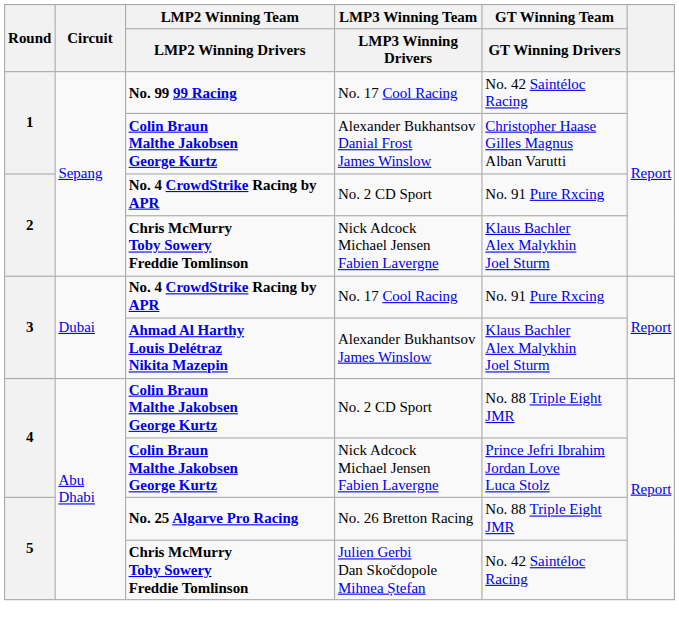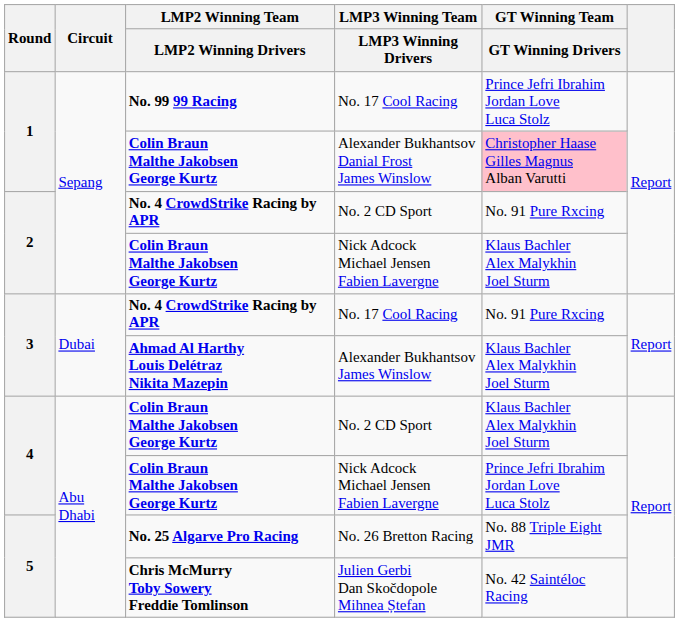 <table class="wikitable" style="font-size:85%;">
 <tr>
 <th rowspan=2>Round</th>
 <th rowspan=2>Circuit</th>
 <th>LMP2 Winning Team</th>
 <th>LMP3 Winning Team</th>
 <th>GT Winning Team</th>
 <th rowspan=2></th>
 </tr>
 <tr>
 <th>LMP2 Winning Drivers</th>
 <th>LMP3 Winning Drivers</th>
 <th>GT Winning Drivers</th>
 </tr>
 <tr>
 <th rowspan=2>1</th>
 <td rowspan=4> <a href='#'>Sepang</a></td>
 <td><strong> No. 99 <a href='#'>99 Racing</a></strong></td>
 <td> No. 17 <a href='#'>Cool Racing</a></td>
-<td> No. 42 <a href='#'>Saintéloc Racing</a></td>
+<td> <a href='#'>Prince Jefri Ibrahim</a><br> <a href='#'>Jordan Love</a><br> <a href='#'>Luca Stolz</a></td>
 <td rowspan=4 align=center><a href='#'>Report</a></td>
 </tr>
 <tr>
 <td><strong> <a href='#'>Colin Braun</a><br> <a href='#'>Malthe Jakobsen</a><br> <a href='#'>George Kurtz</a></strong></td>
 <td> Alexander Bukhantsov<br> <a href='#'>Danial Frost</a><br> <a href='#'>James Winslow</a></td>
-<td> <a href='#'>Christopher Haase</a><br> <a href='#'>Gilles Magnus</a><br> Alban Varutti</td>
+<td style="background: pink;"> <a href='#'>Christopher Haase</a><br> <a href='#'>Gilles Magnus</a><br> Alban Varutti</td>
 </tr>
 <tr>
 <th rowspan=2>2</th>
 <td><strong> No. 4 <a href='#'>CrowdStrike</a> Racing by <a href='#'>APR</a></strong></td>
 <td> No. 2 CD Sport</td>
 <td> No. 91 <a href='#'>Pure Rxcing</a></td>
 </tr>
 <tr>
-<td><strong> Chris McMurry<br> <a href='#'>Toby Sowery</a><br> Freddie Tomlinson</strong></td>
+<td><strong> <a href='#'>Colin Braun</a><br> <a href='#'>Malthe Jakobsen</a><br> <a href='#'>George Kurtz</a></strong></td>
 <td> Nick Adcock<br> Michael Jensen<br> <a href='#'>Fabien Lavergne</a></td>
 <td> <a href='#'>Klaus Bachler</a><br> <a href='#'>Alex Malykhin</a><br> <a href='#'>Joel Sturm</a></td>
 </tr>
 <tr>
 <th rowspan=2>3</th>
 <td rowspan=2> <a href='#'>Dubai</a></td>
 <td><strong> No. 4 <a href='#'>CrowdStrike</a> Racing by <a href='#'>APR</a></strong></td>
 <td> No. 17 <a href='#'>Cool Racing</a></td>
 <td> No. 91 <a href='#'>Pure Rxcing</a></td>
 <td rowspan=2 align=center><a href='#'>Report</a></td>
 </tr>
 <tr>
 <td><strong> <a href='#'>Ahmad Al Harthy</a><br> <a href='#'>Louis Delétraz</a><br> <a href='#'>Nikita Mazepin</a></strong></td>
 <td> Alexander Bukhantsov<br> <a href='#'>James Winslow</a></td>
 <td> <a href='#'>Klaus Bachler</a><br> <a href='#'>Alex Malykhin</a><br> <a href='#'>Joel Sturm</a></td>
 </tr>
 <tr>
 <th rowspan=2>4</th>
 <td rowspan=4> <a href='#'>Abu Dhabi</a></td>
 <td><strong> <a href='#'>Colin Braun</a><br> <a href='#'>Malthe Jakobsen</a><br> <a href='#'>George Kurtz</a></strong></td>
 <td> No. 2 CD Sport</td>
-<td> No. 88 <a href='#'>Triple Eight JMR</a></td>
+<td> <a href='#'>Klaus Bachler</a><br> <a href='#'>Alex Malykhin</a><br> <a href='#'>Joel Sturm</a></td>
 <td rowspan=4 align=center><a href='#'>Report</a></td>
 </tr>
 <tr>
 <td><strong> <a href='#'>Colin Braun</a><br> <a href='#'>Malthe Jakobsen</a><br> <a href='#'>George Kurtz</a></strong></td>
 <td> Nick Adcock<br> Michael Jensen<br> <a href='#'>Fabien Lavergne</a></td>
 <td> <a href='#'>Prince Jefri Ibrahim</a><br> <a href='#'>Jordan Love</a><br> <a href='#'>Luca Stolz</a></td>
 </tr>
 <tr>
 <th rowspan=2>5</th>
 <td><strong> No. 25 <a href='#'>Algarve Pro Racing</a></strong></td>
 <td> No. 26 Bretton Racing</td>
 <td> No. 88 <a href='#'>Triple Eight JMR</a></td>
 </tr>
 <tr>
 <td><strong> Chris McMurry<br> <a href='#'>Toby Sowery</a><br> Freddie Tomlinson</strong></td>
 <td> <a href='#'>Julien Gerbi</a><br> Dan Skočdopole<br> <a href='#'>Mihnea Ștefan</a></td>
 <td> No. 42 <a href='#'>Saintéloc Racing</a></td>
 </tr>
 </table>
